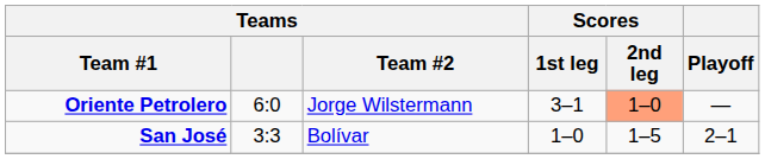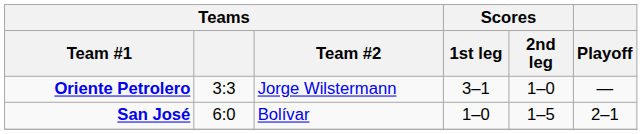 <table class="wikitable" style="text-align: center;">
 <tr>
 <th colspan=3>Teams</th>
 <th colspan=2>Scores</th>
 <th colspan=1></th>
 </tr>
 <tr>
 <th width="175">Team #1</th>
 <th width="50"></th>
 <th width="175">Team #2</th>
 <th width="55">1st leg</th>
 <th width="55">2nd leg</th>
 <th width="50">Playoff</th>
 </tr>
 <tr>
 <td style="text-align:right"><strong><a href='#'>Oriente Petrolero</a></strong></td>
-<td>6:0</td>
+<td>3:3</td>
 <td style="text-align:left"><a href='#'>Jorge Wilstermann</a></td>
 <td>3–1</td>
-<td style="background: lightsalmon;">1–0</td>
+<td>1–0</td>
 <td>—</td>
 </tr>
 <tr>
 <td style="text-align:right"><strong><a href='#'>San José</a></strong></td>
-<td>3:3</td>
+<td>6:0</td>
 <td style="text-align:left"><a href='#'>Bolívar</a></td>
 <td>1–0</td>
 <td>1–5</td>
 <td>2–1</td>
 </tr>
 <tr>
 </tr>
 </table>
